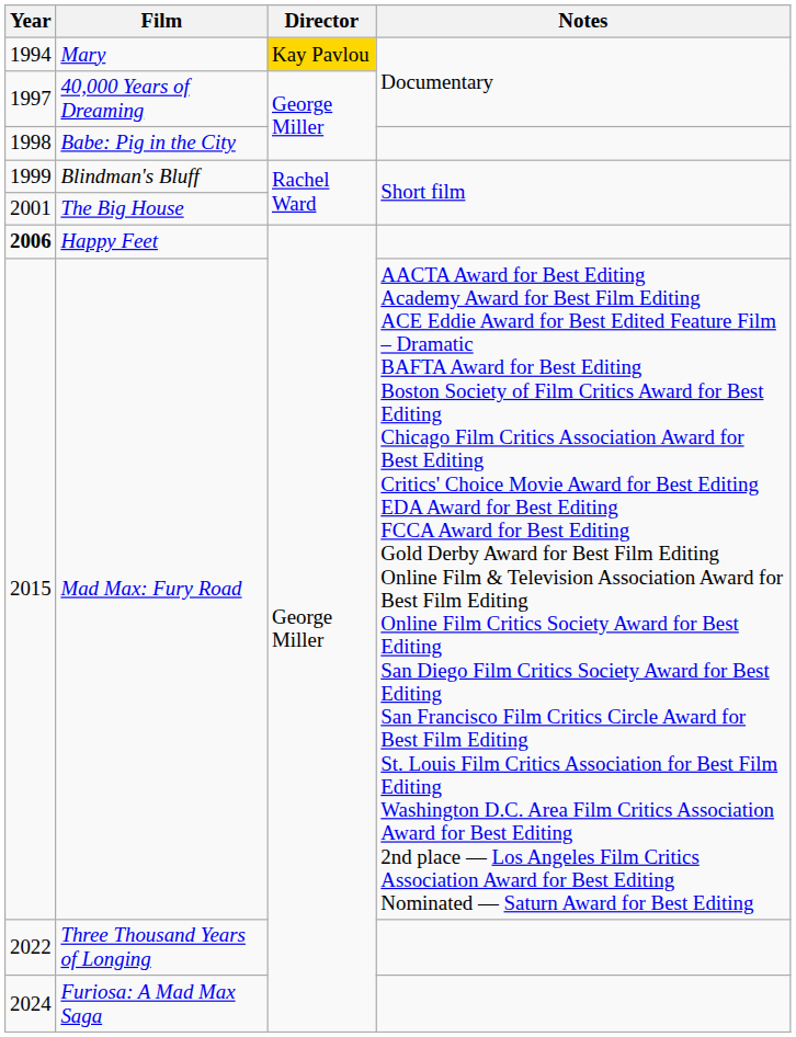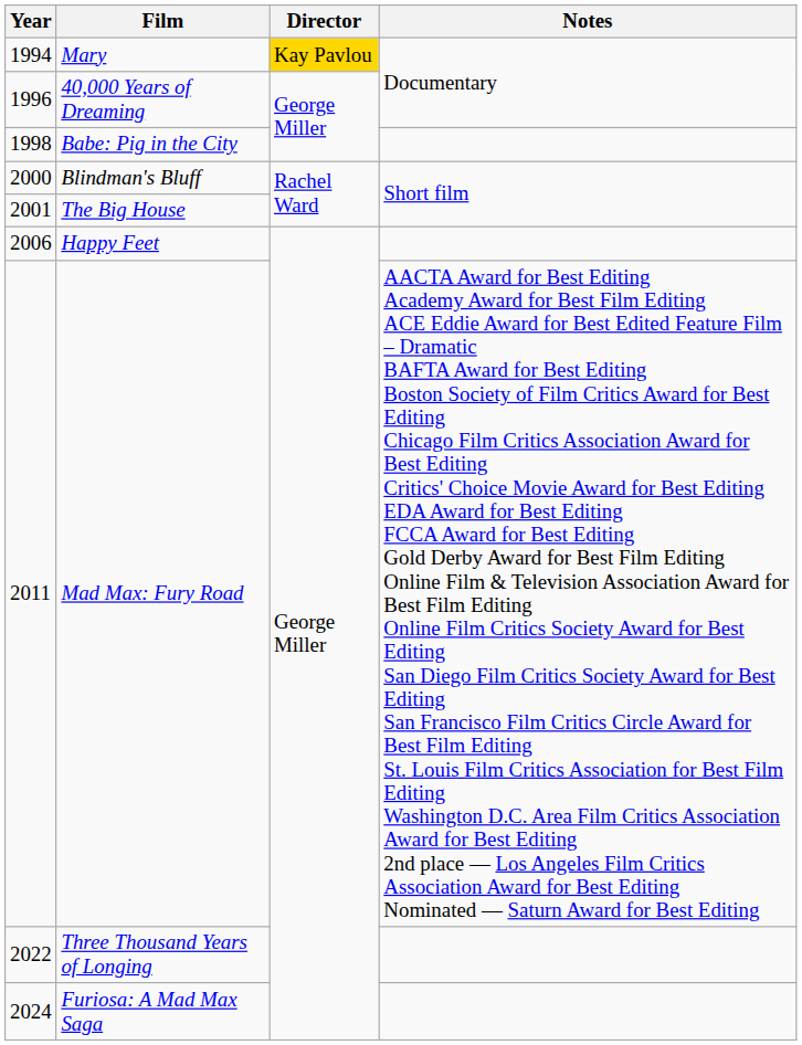 <table class="wikitable">
 <tr>
 <th>Year</th>
 <th>Film</th>
 <th>Director</th>
 <th>Notes</th>
 </tr>
 <tr>
 <td>1994</td>
 <td><em><a href='#'>Mary</a></em></td>
 <td style="background: gold;">Kay Pavlou</td>
 <td rowspan=2>Documentary</td>
 </tr>
 <tr>
-<td>1997</td>
+<td>1996</td>
 <td><em><a href='#'>40,000 Years of Dreaming</a></em></td>
 <td rowspan=2><a href='#'>George Miller</a></td>
 </tr>
 <tr>
 <td>1998</td>
 <td><em><a href='#'>Babe: Pig in the City</a></em></td>
 <td></td>
 </tr>
 <tr>
-<td>1999</td>
+<td>2000</td>
 <td><em>Blindman's Bluff</em></td>
 <td rowspan=2><a href='#'>Rachel Ward</a></td>
 <td rowspan=2><a href='#'>Short film</a></td>
 </tr>
 <tr>
 <td>2001</td>
 <td><em><a href='#'>The Big House</a></em></td>
 </tr>
 <tr>
-<td><strong>2006</strong></td>
+<td>2006</td>
 <td><em><a href='#'>Happy Feet</a></em></td>
 <td rowspan=4>George Miller</td>
 <td></td>
 </tr>
 <tr>
-<td>2015</td>
+<td>2011</td>
 <td><em><a href='#'>Mad Max: Fury Road</a></em></td>
 <td><a href='#'>AACTA Award for Best Editing</a><br><a href='#'>Academy Award for Best Film Editing</a><br><a href='#'>ACE Eddie Award for Best Edited Feature Film – Dramatic</a><br><a href='#'>BAFTA Award for Best Editing</a><br><a href='#'>Boston Society of Film Critics Award for Best Editing</a><br><a href='#'>Chicago Film Critics Association Award for Best Editing</a><br><a href='#'>Critics' Choice Movie Award for Best Editing</a><br><a href='#'>EDA Award for Best Editing</a><br><a href='#'>FCCA Award for Best Editing</a><br>Gold Derby Award for Best Film Editing<br>Online Film & Television Association Award for Best Film Editing<br><a href='#'>Online Film Critics Society Award for Best Editing</a><br><a href='#'>San Diego Film Critics Society Award for Best Editing</a><br><a href='#'>San Francisco Film Critics Circle Award for Best Film Editing</a><br><a href='#'>St. Louis Film Critics Association for Best Film Editing</a><br><a href='#'>Washington D.C. Area Film Critics Association Award for Best Editing</a><br>2nd place — <a href='#'>Los Angeles Film Critics Association Award for Best Editing</a><br>Nominated — <a href='#'>Saturn Award for Best Editing</a></td>
 </tr>
 <tr>
 <td>2022</td>
 <td><em><a href='#'>Three Thousand Years of Longing</a></em></td>
 <td></td>
 </tr>
 <tr>
 <td>2024</td>
 <td><em><a href='#'>Furiosa: A Mad Max Saga</a></em></td>
 <td></td>
 </tr>
 </table>
